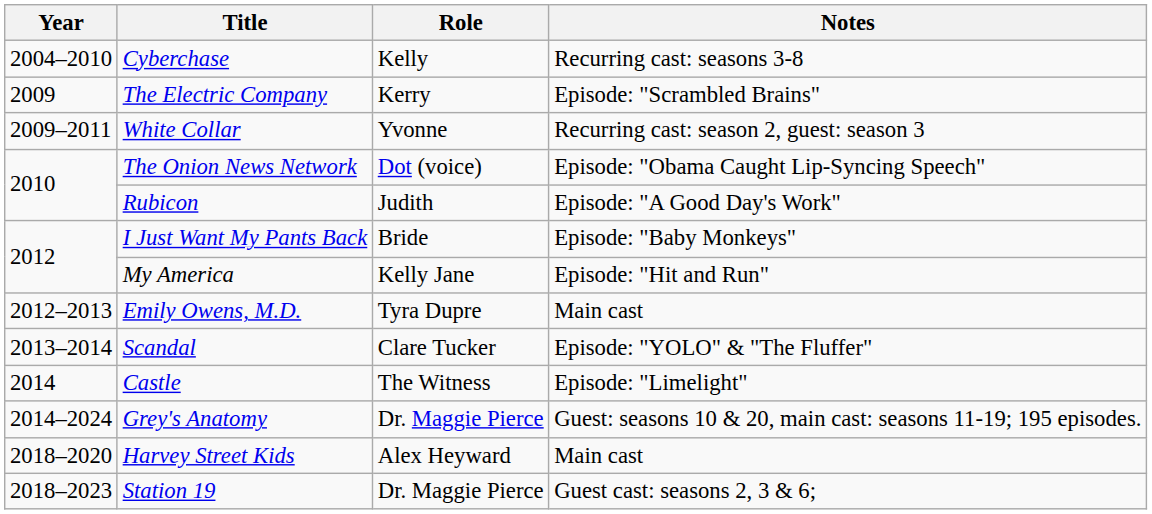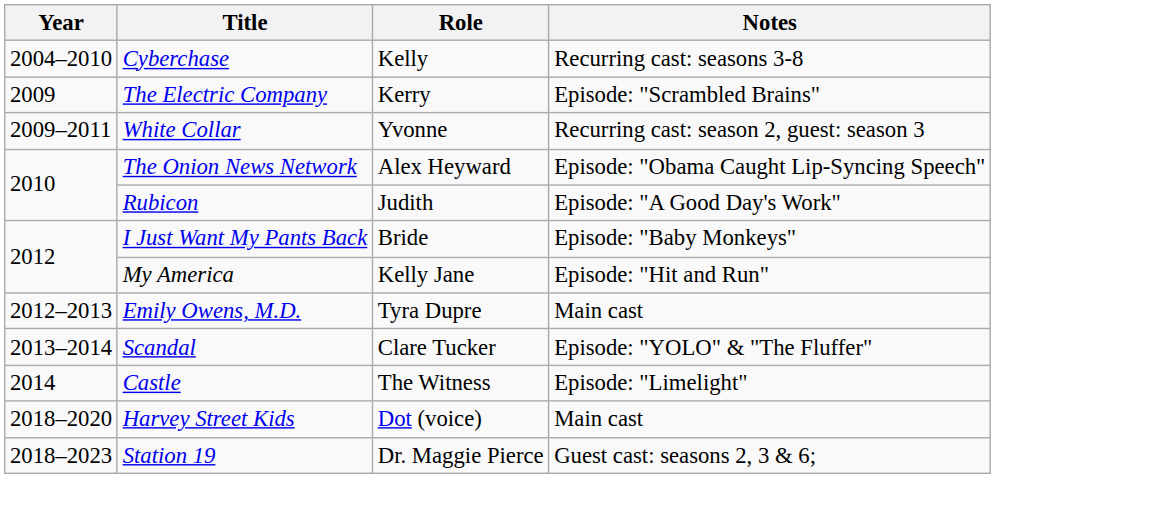 <table class="wikitable sortable">
 <tr>
 <th>Year</th>
 <th>Title</th>
 <th>Role</th>
 <th class="unsortable">Notes</th>
 </tr>
 <tr>
 <td>2004–2010</td>
 <td><em><a href='#'>Cyberchase</a></em></td>
 <td>Kelly</td>
 <td>Recurring cast: seasons 3-8</td>
 </tr>
 <tr>
 <td>2009</td>
 <td><em><a href='#'>The Electric Company</a></em></td>
 <td>Kerry</td>
 <td>Episode: "Scrambled Brains"</td>
 </tr>
 <tr>
 <td>2009–2011</td>
 <td><em><a href='#'>White Collar</a></em></td>
 <td>Yvonne</td>
 <td>Recurring cast: season 2, guest: season 3</td>
 </tr>
 <tr>
 <td rowspan="2">2010</td>
 <td><em><a href='#'>The Onion News Network</a></em></td>
-<td><a href='#'>Dot</a> (voice)</td>
+<td>Alex Heyward</td>
 <td>Episode: "Obama Caught Lip-Syncing Speech"</td>
 </tr>
 <tr>
 <td><em><a href='#'>Rubicon</a></em></td>
 <td>Judith</td>
 <td>Episode: "A Good Day's Work"</td>
 </tr>
 <tr>
 <td rowspan="2">2012</td>
 <td><em><a href='#'>I Just Want My Pants Back</a></em></td>
 <td>Bride</td>
 <td>Episode: "Baby Monkeys"</td>
 </tr>
 <tr>
 <td><em>My America</em></td>
 <td>Kelly Jane</td>
 <td>Episode: "Hit and Run"</td>
 </tr>
 <tr>
 <td>2012–2013</td>
 <td><em><a href='#'>Emily Owens, M.D.</a></em></td>
 <td>Tyra Dupre</td>
 <td>Main cast</td>
 </tr>
 <tr>
 <td>2013–2014</td>
 <td><em><a href='#'>Scandal</a></em></td>
 <td>Clare Tucker</td>
 <td>Episode: "YOLO" & "The Fluffer"</td>
 </tr>
 <tr>
 <td>2014</td>
 <td><em><a href='#'>Castle</a></em></td>
 <td>The Witness</td>
 <td>Episode: "Limelight"</td>
 </tr>
 <tr>
-<td>2014–2024</td>
-<td><em><a href='#'>Grey's Anatomy</a></em></td>
-<td>Dr. <a href='#'>Maggie Pierce</a></td>
-<td>Guest: seasons 10 & 20, main cast: seasons 11-19; 195 episodes.</td>
-</tr>
-<tr>
 <td>2018–2020</td>
 <td><em><a href='#'>Harvey Street Kids</a></em></td>
-<td>Alex Heyward</td>
+<td><a href='#'>Dot</a> (voice)</td>
 <td>Main cast</td>
 </tr>
 <tr>
 <td>2018–2023</td>
 <td><em><a href='#'>Station 19</a></em></td>
 <td>Dr. Maggie Pierce</td>
 <td>Guest cast: seasons 2, 3 & 6;</td>
 </tr>
 </table>
